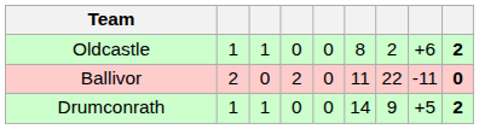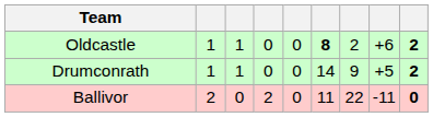 <table class="wikitable" style="text-align:center">
 <tr>
 <th width="175">Team</th>
 <th width="20"></th>
 <th width="20"></th>
 <th width="20"></th>
 <th width="20"></th>
 <th width="20"></th>
 <th width="20"></th>
 <th width="20"></th>
 <th width="20"></th>
 </tr>
 <tr bgcolor="ccffcc">
 <td>Oldcastle</td>
 <td>1</td>
 <td>1</td>
 <td>0</td>
 <td>0</td>
-<td>8</td>
+<td><strong>8</strong></td>
 <td>2</td>
 <td>+6</td>
+<td><strong>2</strong></td>
+</tr>
+<tr bgcolor="ccffcc">
+<td>Drumconrath</td>
+<td>1</td>
+<td>1</td>
+<td>0</td>
+<td>0</td>
+<td>14</td>
+<td>9</td>
+<td>+5</td>
 <td><strong>2</strong></td>
 </tr>
 <tr bgcolor="ffcccc">
 <td>Ballivor</td>
 <td>2</td>
 <td>0</td>
 <td>2</td>
 <td>0</td>
 <td>11</td>
 <td>22</td>
 <td>-11</td>
 <td><strong>0</strong></td>
 </tr>
-<tr bgcolor="ccffcc">
-<td>Drumconrath</td>
-<td>1</td>
-<td>1</td>
-<td>0</td>
-<td>0</td>
-<td>14</td>
-<td>9</td>
-<td>+5</td>
-<td><strong>2</strong></td>
-</tr>
 </table>
